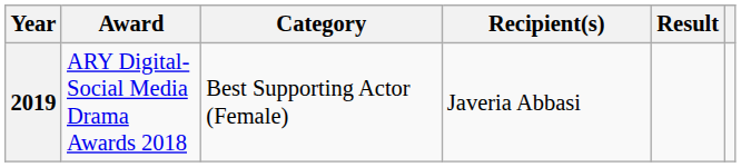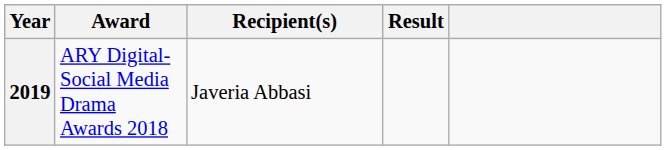 <table class="wikitable" width="78%" style="font-size: 95%;">
 <tr style="background:#ccc; text-align:center;">
 <th scope="col" width="6%">Year</th>
 <th scope="col" width="20%">Award</th>
-<th scope="col" width="35%">Category</th>
 <th scope="col" width="30%">Recipient(s)</th>
 <th scope="col" width="10%">Result</th>
 <th></th>
 </tr>
 <tr>
 <th>2019</th>
 <td><a href='#'>ARY Digital- Social Media Drama Awards 2018</a></td>
-<td>Best Supporting Actor (Female)</td>
 <td>Javeria Abbasi</td>
 <td></td>
 <td></td>
 </tr>
 </table>
